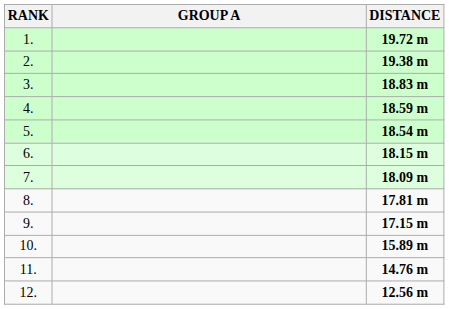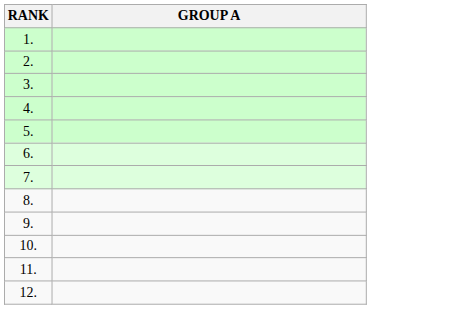 <table class="wikitable" style="border-collapse: collapse; font-size: 90%;">
 <tr>
 <th>RANK</th>
 <th align="center" style="width: 22em">GROUP A</th>
-<th>DISTANCE</th>
 </tr>
 <tr style="background:#ccffcc;">
 <td align="center">1.</td>
 <td></td>
-<td align="center"><strong>19.72 m</strong></td>
 </tr>
 <tr style="background:#ccffcc;">
 <td align="center">2.</td>
 <td></td>
-<td align="center"><strong>19.38 m</strong></td>
 </tr>
 <tr style="background:#ccffcc;">
 <td align="center">3.</td>
 <td></td>
-<td align="center"><strong>18.83 m</strong></td>
 </tr>
 <tr style="background:#ccffcc;">
 <td align="center">4.</td>
 <td></td>
-<td align="center"><strong>18.59 m</strong></td>
 </tr>
 <tr style="background:#ccffcc;">
 <td align="center">5.</td>
 <td></td>
-<td align="center"><strong>18.54 m</strong></td>
 </tr>
 <tr style="background:#ddffdd;">
 <td align="center">6.</td>
 <td></td>
-<td align="center"><strong>18.15 m</strong></td>
 </tr>
 <tr style="background:#ddffdd;">
 <td align="center">7.</td>
 <td></td>
-<td align="center"><strong>18.09 m</strong></td>
 </tr>
 <tr>
 <td align="center">8.</td>
 <td></td>
-<td align="center"><strong>17.81 m</strong></td>
 </tr>
 <tr>
 <td align="center">9.</td>
 <td></td>
-<td align="center"><strong>17.15 m</strong></td>
 </tr>
 <tr>
 <td align="center">10.</td>
 <td></td>
-<td align="center"><strong>15.89 m</strong></td>
 </tr>
 <tr>
 <td align="center">11.</td>
 <td></td>
-<td align="center"><strong>14.76 m</strong></td>
 </tr>
 <tr>
 <td align="center">12.</td>
 <td></td>
-<td align="center"><strong>12.56 m</strong></td>
 </tr>
 </table>
